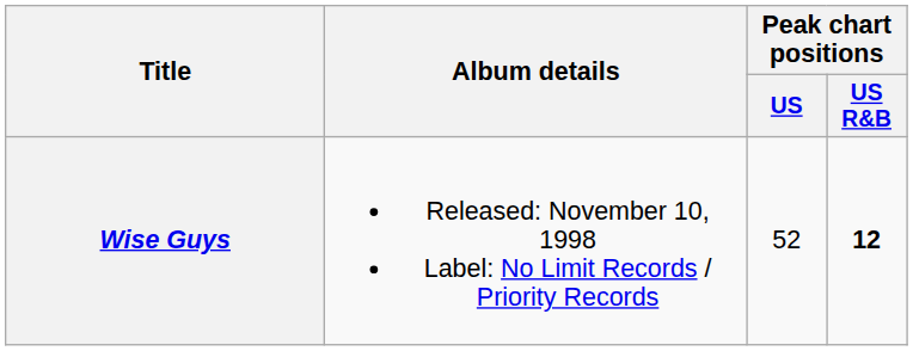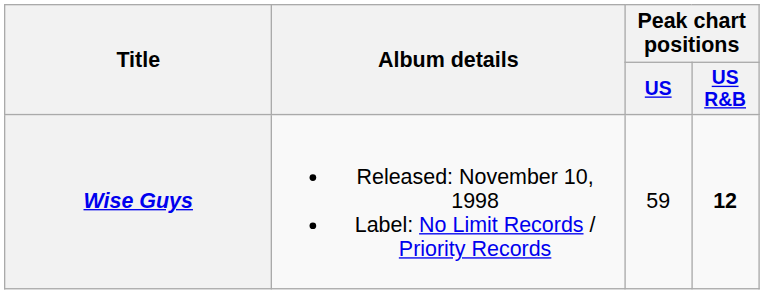 <table class="wikitable plainrowheaders" style="text-align:center;">
 <tr>
 <th scope="col" rowspan="2" style="width:12em;">Title</th>
 <th scope="col" rowspan="2" style="width:16em;">Album details</th>
 <th scope="col" colspan="2">Peak chart positions</th>
 </tr>
 <tr>
 <th scope="col" style="width:3em;font-size:90%;"><a href='#'>US</a></th>
 <th scope="col" style="width:3em;font-size:90%;"><a href='#'>US R&B</a></th>
 </tr>
 <tr>
 <th scope="row"><em><a href='#'>Wise Guys</a></em></th>
 <td><br><ul><li>Released: November 10, 1998</li><li>Label: <a href='#'>No Limit Records</a> / <a href='#'>Priority Records</a></li></ul></td>
-<td>52</td>
+<td>59</td>
 <td><strong>12</strong></td>
 </tr>
 </table>
